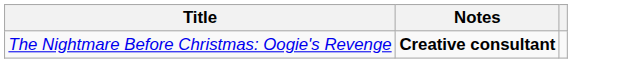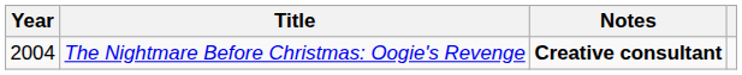 <table class="wikitable plainrowheaders">
 <tr>
+<th scope="col">Year</th>
 <th scope="col">Title</th>
 <th scope="col">Notes</th>
 <th scope="col"></th>
 </tr>
 <tr>
+<td>2004</td>
 <td><em><a href='#'>The Nightmare Before Christmas: Oogie's Revenge</a></em></td>
 <td><strong>Creative consultant</strong></td>
 <td></td>
 </tr>
 </table>
